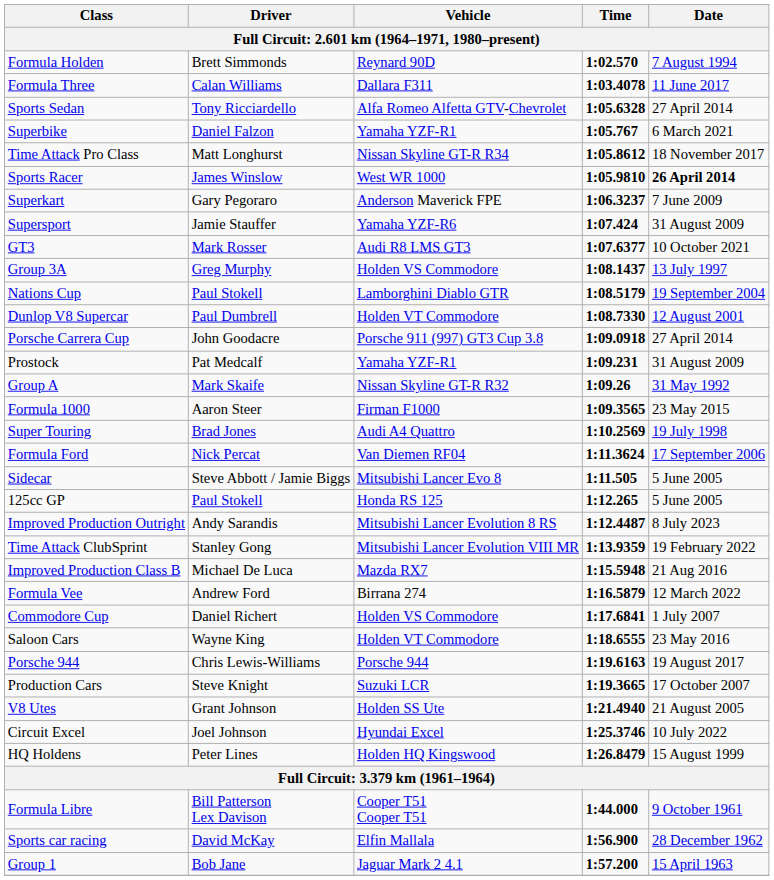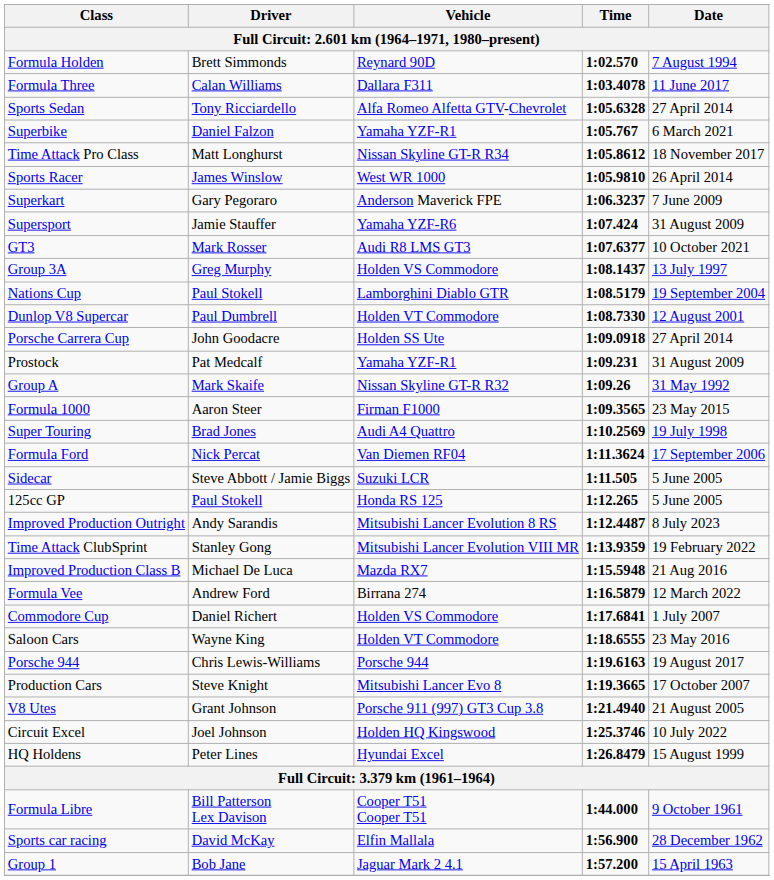 <table class="wikitable">
 <tr>
 <th>Class</th>
 <th>Driver</th>
 <th>Vehicle</th>
 <th>Time</th>
 <th>Date</th>
 </tr>
 <tr>
 <th colspan=5>Full Circuit: 2.601 km (1964–1971, 1980–present)</th>
 </tr>
 <tr>
 <td><a href='#'>Formula Holden</a></td>
 <td> Brett Simmonds</td>
 <td><a href='#'>Reynard 90D</a></td>
 <td><strong>1:02.570</strong></td>
 <td><a href='#'>7 August 1994</a></td>
 </tr>
 <tr>
 <td><a href='#'>Formula Three</a></td>
 <td> <a href='#'>Calan Williams</a></td>
 <td><a href='#'>Dallara F311</a></td>
 <td><strong>1:03.4078</strong></td>
 <td><a href='#'>11 June 2017</a></td>
 </tr>
 <tr>
 <td><a href='#'>Sports Sedan</a></td>
 <td> <a href='#'>Tony Ricciardello</a></td>
 <td><a href='#'>Alfa Romeo Alfetta GTV</a>-<a href='#'>Chevrolet</a></td>
 <td><strong>1:05.6328</strong></td>
 <td>27 April 2014</td>
 </tr>
 <tr>
 <td><a href='#'>Superbike</a></td>
 <td> <a href='#'>Daniel Falzon</a></td>
 <td><a href='#'>Yamaha YZF-R1</a></td>
 <td><strong>1:05.767</strong></td>
 <td>6 March 2021</td>
 </tr>
 <tr>
 <td><a href='#'>Time Attack</a> Pro Class</td>
 <td> Matt Longhurst</td>
 <td><a href='#'>Nissan Skyline GT-R R34</a></td>
 <td><strong>1:05.8612</strong></td>
 <td>18 November 2017</td>
 </tr>
 <tr>
 <td><a href='#'>Sports Racer</a></td>
 <td> <a href='#'>James Winslow</a></td>
 <td><a href='#'>West WR 1000</a></td>
 <td><strong>1:05.9810</strong></td>
-<td><strong>26 April 2014</strong></td>
+<td>26 April 2014</td>
 </tr>
 <tr>
 <td><a href='#'>Superkart</a></td>
 <td> Gary Pegoraro</td>
 <td><a href='#'>Anderson</a> Maverick FPE</td>
 <td><strong>1:06.3237</strong></td>
 <td>7 June 2009</td>
 </tr>
 <tr>
 <td><a href='#'>Supersport</a></td>
 <td> Jamie Stauffer</td>
 <td><a href='#'>Yamaha YZF-R6</a></td>
 <td><strong>1:07.424</strong></td>
 <td>31 August 2009</td>
 </tr>
 <tr>
 <td><a href='#'>GT3</a></td>
 <td> <a href='#'>Mark Rosser</a></td>
 <td><a href='#'>Audi R8 LMS GT3</a></td>
 <td><strong>1:07.6377</strong></td>
 <td>10 October 2021</td>
 </tr>
 <tr>
 <td><a href='#'>Group 3A</a></td>
 <td> <a href='#'>Greg Murphy</a></td>
 <td><a href='#'>Holden VS Commodore</a></td>
 <td><strong>1:08.1437</strong></td>
 <td><a href='#'>13 July 1997</a></td>
 </tr>
 <tr>
 <td><a href='#'>Nations Cup</a></td>
 <td> <a href='#'>Paul Stokell</a></td>
 <td><a href='#'>Lamborghini Diablo GTR</a></td>
 <td><strong>1:08.5179</strong></td>
 <td><a href='#'>19 September 2004</a></td>
 </tr>
 <tr>
 <td><a href='#'>Dunlop V8 Supercar</a></td>
 <td> <a href='#'>Paul Dumbrell</a></td>
 <td><a href='#'>Holden VT Commodore</a></td>
 <td><strong>1:08.7330</strong></td>
 <td><a href='#'>12 August 2001</a></td>
 </tr>
 <tr>
 <td><a href='#'>Porsche Carrera Cup</a></td>
 <td> John Goodacre</td>
-<td><a href='#'>Porsche 911 (997) GT3 Cup 3.8</a></td>
+<td><a href='#'>Holden SS Ute</a></td>
 <td><strong>1:09.0918</strong></td>
 <td>27 April 2014</td>
 </tr>
 <tr>
 <td>Prostock</td>
 <td> Pat Medcalf</td>
 <td><a href='#'>Yamaha YZF-R1</a></td>
 <td><strong>1:09.231</strong></td>
 <td>31 August 2009</td>
 </tr>
 <tr>
 <td><a href='#'>Group A</a></td>
 <td> <a href='#'>Mark Skaife</a></td>
 <td><a href='#'>Nissan Skyline GT-R R32</a></td>
 <td><strong>1:09.26</strong></td>
 <td><a href='#'>31 May 1992</a></td>
 </tr>
 <tr>
 <td><a href='#'>Formula 1000</a></td>
 <td> Aaron Steer</td>
 <td><a href='#'>Firman F1000</a></td>
 <td><strong>1:09.3565</strong></td>
 <td>23 May 2015</td>
 </tr>
 <tr>
 <td><a href='#'>Super Touring</a></td>
 <td> <a href='#'>Brad Jones</a></td>
 <td><a href='#'>Audi A4 Quattro</a></td>
 <td><strong>1:10.2569</strong></td>
 <td><a href='#'>19 July 1998</a></td>
 </tr>
 <tr>
 <td><a href='#'>Formula Ford</a></td>
 <td> <a href='#'>Nick Percat</a></td>
 <td><a href='#'>Van Diemen RF04</a></td>
 <td><strong>1:11.3624</strong></td>
 <td><a href='#'>17 September 2006</a></td>
 </tr>
 <tr>
 <td><a href='#'>Sidecar</a></td>
 <td> Steve Abbott / Jamie Biggs</td>
-<td><a href='#'>Mitsubishi Lancer Evo 8</a></td>
+<td><a href='#'>Suzuki LCR</a></td>
 <td><strong>1:11.505</strong></td>
 <td>5 June 2005</td>
 </tr>
 <tr>
 <td>125cc GP</td>
 <td> <a href='#'>Paul Stokell</a></td>
 <td><a href='#'>Honda RS 125</a></td>
 <td><strong>1:12.265</strong></td>
 <td>5 June 2005</td>
 </tr>
 <tr>
 <td><a href='#'>Improved Production Outright</a></td>
 <td> Andy Sarandis</td>
 <td><a href='#'>Mitsubishi Lancer Evolution 8 RS</a></td>
 <td><strong>1:12.4487</strong></td>
 <td>8 July 2023</td>
 </tr>
 <tr>
 <td><a href='#'>Time Attack</a> ClubSprint</td>
 <td> Stanley Gong</td>
 <td><a href='#'>Mitsubishi Lancer Evolution VIII MR</a></td>
 <td><strong>1:13.9359</strong></td>
 <td>19 February 2022</td>
 </tr>
 <tr>
 <td><a href='#'>Improved Production Class B</a></td>
 <td> Michael De Luca</td>
 <td><a href='#'>Mazda RX7</a></td>
 <td><strong>1:15.5948</strong></td>
 <td>21 Aug 2016</td>
 </tr>
 <tr>
 <td><a href='#'>Formula Vee</a></td>
 <td> Andrew Ford</td>
 <td>Birrana 274</td>
 <td><strong>1:16.5879</strong></td>
 <td>12 March 2022</td>
 </tr>
 <tr>
 <td><a href='#'>Commodore Cup</a></td>
 <td> Daniel Richert</td>
 <td><a href='#'>Holden VS Commodore</a></td>
 <td><strong>1:17.6841</strong></td>
 <td>1 July 2007</td>
 </tr>
 <tr>
 <td>Saloon Cars</td>
 <td> Wayne King</td>
 <td><a href='#'>Holden VT Commodore</a></td>
 <td><strong>1:18.6555</strong></td>
 <td>23 May 2016</td>
 </tr>
 <tr>
 <td><a href='#'>Porsche 944</a></td>
 <td> Chris Lewis-Williams</td>
 <td><a href='#'>Porsche 944</a></td>
 <td><strong>1:19.6163</strong></td>
 <td>19 August 2017</td>
 </tr>
 <tr>
 <td>Production Cars</td>
 <td> Steve Knight</td>
-<td><a href='#'>Suzuki LCR</a></td>
+<td><a href='#'>Mitsubishi Lancer Evo 8</a></td>
 <td><strong>1:19.3665</strong></td>
 <td>17 October 2007</td>
 </tr>
 <tr>
 <td><a href='#'>V8 Utes</a></td>
 <td> Grant Johnson</td>
-<td><a href='#'>Holden SS Ute</a></td>
+<td><a href='#'>Porsche 911 (997) GT3 Cup 3.8</a></td>
 <td><strong>1:21.4940</strong></td>
 <td>21 August 2005</td>
 </tr>
 <tr>
 <td>Circuit Excel</td>
 <td> Joel Johnson</td>
-<td><a href='#'>Hyundai Excel</a></td>
+<td><a href='#'>Holden HQ Kingswood</a></td>
 <td><strong>1:25.3746</strong></td>
 <td>10 July 2022</td>
 </tr>
 <tr>
 <td>HQ Holdens</td>
 <td> Peter Lines</td>
-<td><a href='#'>Holden HQ Kingswood</a></td>
+<td><a href='#'>Hyundai Excel</a></td>
 <td><strong>1:26.8479</strong></td>
 <td>15 August 1999</td>
 </tr>
 <tr>
 <th colspan=5>Full Circuit: 3.379 km (1961–1964)</th>
 </tr>
 <tr>
 <td><a href='#'>Formula Libre</a></td>
 <td> <a href='#'>Bill Patterson</a><br> <a href='#'>Lex Davison</a></td>
 <td><a href='#'>Cooper T51</a><br><a href='#'>Cooper T51</a></td>
 <td><strong>1:44.000</strong></td>
 <td><a href='#'>9 October 1961</a></td>
 </tr>
 <tr>
 <td><a href='#'>Sports car racing</a></td>
 <td> <a href='#'>David McKay</a></td>
 <td><a href='#'>Elfin Mallala</a></td>
 <td><strong>1:56.900</strong></td>
 <td><a href='#'>28 December 1962</a></td>
 </tr>
 <tr>
 <td><a href='#'>Group 1</a></td>
 <td> <a href='#'>Bob Jane</a></td>
 <td><a href='#'>Jaguar Mark 2 4.1</a></td>
 <td><strong>1:57.200</strong></td>
 <td><a href='#'>15 April 1963</a></td>
 </tr>
 <tr>
 </tr>
 </table>
